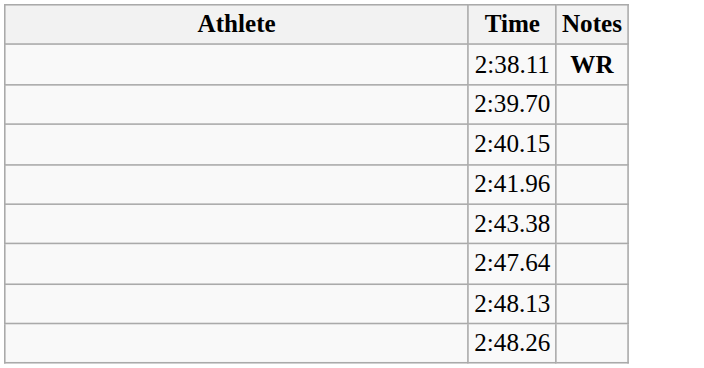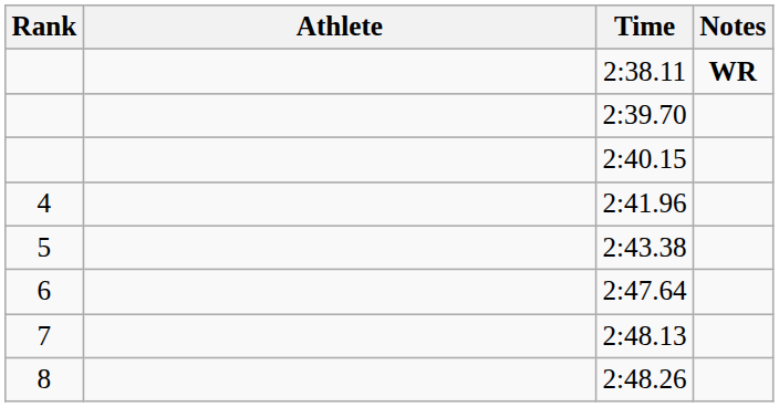 <table class=wikitable>
 <tr>
+<th>Rank</th>
 <th style=width:18em>Athlete</th>
 <th>Time</th>
 <th>Notes</th>
 </tr>
 <tr align=center>
+<td></td>
 <td align=left></td>
 <td>2:38.11</td>
 <td><strong>WR</strong></td>
 </tr>
 <tr align=center>
+<td></td>
 <td align=left></td>
 <td>2:39.70</td>
 <td></td>
 </tr>
 <tr align=center>
+<td></td>
 <td align=left></td>
 <td>2:40.15</td>
 <td></td>
 </tr>
 <tr align=center>
+<td>4</td>
 <td align=left></td>
 <td>2:41.96</td>
 <td></td>
 </tr>
 <tr align=center>
+<td>5</td>
 <td align=left></td>
 <td>2:43.38</td>
 <td></td>
 </tr>
 <tr align=center>
+<td>6</td>
 <td align=left></td>
 <td>2:47.64</td>
 <td></td>
 </tr>
 <tr align=center>
+<td>7</td>
 <td align=left></td>
 <td>2:48.13</td>
 <td></td>
 </tr>
 <tr align=center>
+<td>8</td>
 <td align=left></td>
 <td>2:48.26</td>
 <td></td>
 </tr>
 </table>
